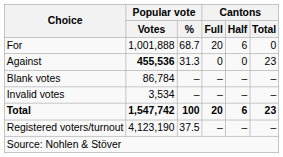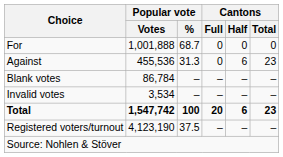 <table class=wikitable style=text-align:right>
 <tr>
 <th rowspan=2>Choice</th>
 <th colspan=2>Popular vote</th>
 <th colspan=3>Cantons</th>
 </tr>
 <tr>
 <th>Votes</th>
 <th>%</th>
 <th>Full</th>
 <th>Half</th>
 <th>Total</th>
 </tr>
 <tr>
 <td align=left>For</td>
 <td>1,001,888</td>
 <td>68.7</td>
-<td>20</td>
-<td>6</td>
+<td>0</td>
+<td>0</td>
 <td>0</td>
 </tr>
 <tr>
 <td align=left>Against</td>
-<td><strong>455,536</strong></td>
+<td>455,536</td>
 <td>31.3</td>
 <td>0</td>
-<td>0</td>
+<td>6</td>
 <td>23</td>
 </tr>
 <tr>
 <td align=left>Blank votes</td>
 <td>86,784</td>
 <td>–</td>
 <td>–</td>
 <td>–</td>
 <td>–</td>
 </tr>
 <tr>
 <td align=left>Invalid votes</td>
 <td>3,534</td>
 <td>–</td>
 <td>–</td>
 <td>–</td>
 <td>–</td>
 </tr>
 <tr>
 <td align=left><strong>Total</strong></td>
 <td><strong>1,547,742</strong></td>
 <td><strong>100</strong></td>
 <td><strong>20</strong></td>
 <td><strong>6</strong></td>
 <td><strong>23</strong></td>
 </tr>
 <tr>
 <td align=left>Registered voters/turnout</td>
 <td>4,123,190</td>
 <td>37.5</td>
 <td>–</td>
 <td>–</td>
 <td>–</td>
 </tr>
 <tr>
 <td align=left colspan=11>Source: Nohlen & Stöver</td>
 </tr>
 </table>
